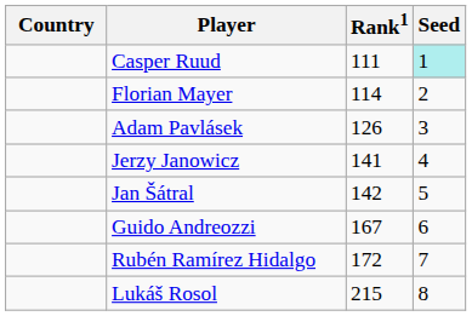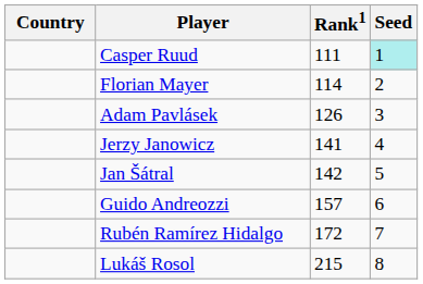 <table class="sortable wikitable">
 <tr>
 <th width="70">Country</th>
 <th width="175">Player</th>
 <th>Rank<sup>1</sup></th>
 <th>Seed</th>
 </tr>
 <tr>
 <td></td>
 <td><a href='#'>Casper Ruud</a></td>
 <td>111</td>
 <td style="background: paleturquoise;">1</td>
 </tr>
 <tr>
 <td></td>
 <td><a href='#'>Florian Mayer</a></td>
 <td>114</td>
 <td>2</td>
 </tr>
 <tr>
 <td></td>
 <td><a href='#'>Adam Pavlásek</a></td>
 <td>126</td>
 <td>3</td>
 </tr>
 <tr>
 <td></td>
 <td><a href='#'>Jerzy Janowicz</a></td>
 <td>141</td>
 <td>4</td>
 </tr>
 <tr>
 <td></td>
 <td><a href='#'>Jan Šátral</a></td>
 <td>142</td>
 <td>5</td>
 </tr>
 <tr>
 <td></td>
 <td><a href='#'>Guido Andreozzi</a></td>
-<td>167</td>
+<td>157</td>
 <td>6</td>
 </tr>
 <tr>
 <td></td>
 <td><a href='#'>Rubén Ramírez Hidalgo</a></td>
 <td>172</td>
 <td>7</td>
 </tr>
 <tr>
 <td></td>
 <td><a href='#'>Lukáš Rosol</a></td>
 <td>215</td>
 <td>8</td>
 </tr>
 </table>
